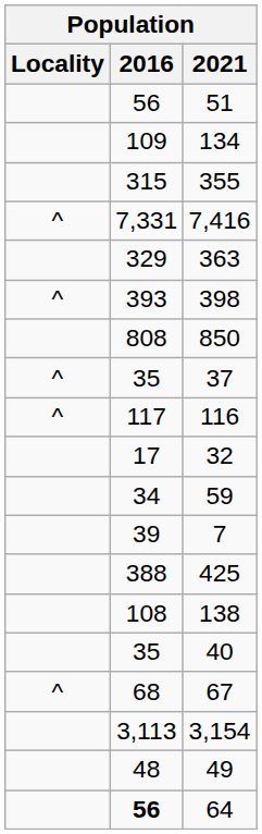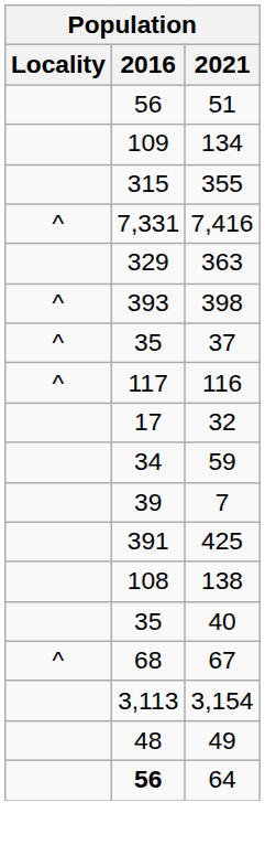 <table class="wikitable" style="text-align:center;">
 <tr>
 <th colspan="3" style="text-align:center;  font-weight:bold">Population</th>
 </tr>
 <tr>
 <th style="text-align:center; background:  font-weight:bold">Locality</th>
 <th style="text-align:center; background:  font-weight:bold"><strong>2016</strong></th>
 <th style="text-align:center; background:  font-weight:bold"><strong>2021</strong></th>
 </tr>
 <tr>
 <td></td>
 <td>56</td>
 <td>51</td>
 </tr>
 <tr>
 <td></td>
 <td>109</td>
 <td>134</td>
 </tr>
 <tr>
 <td></td>
 <td>315</td>
 <td>355</td>
 </tr>
 <tr>
 <td>^</td>
 <td>7,331</td>
 <td>7,416</td>
 </tr>
 <tr>
 <td></td>
 <td>329</td>
 <td>363</td>
 </tr>
 <tr>
 <td>^</td>
 <td>393</td>
 <td>398</td>
 </tr>
 <tr>
-<td></td>
-<td>808</td>
-<td>850</td>
-</tr>
-<tr>
 <td>^</td>
 <td>35</td>
 <td>37</td>
 </tr>
 <tr>
 <td>^</td>
 <td>117</td>
 <td>116</td>
 </tr>
 <tr>
 <td></td>
 <td>17</td>
 <td>32</td>
 </tr>
 <tr>
 <td></td>
 <td>34</td>
 <td>59</td>
 </tr>
 <tr>
 <td></td>
 <td>39</td>
 <td>7</td>
 </tr>
 <tr>
 <td></td>
-<td>388</td>
+<td>391</td>
 <td>425</td>
 </tr>
 <tr>
 <td></td>
 <td>108</td>
 <td>138</td>
 </tr>
 <tr>
 <td></td>
 <td>35</td>
 <td>40</td>
 </tr>
 <tr>
 <td>^</td>
 <td>68</td>
 <td>67</td>
 </tr>
 <tr>
 <td></td>
 <td>3,113</td>
 <td>3,154</td>
 </tr>
 <tr>
 <td></td>
 <td>48</td>
 <td>49</td>
 </tr>
 <tr>
 <td></td>
 <td><strong>56</strong></td>
 <td>64</td>
 </tr>
 </table>
